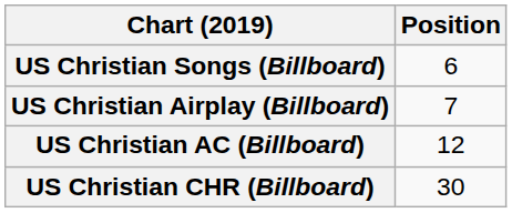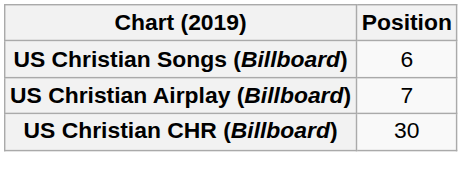 <table class="wikitable sortable plainrowheaders" style="text-align:center">
 <tr>
 <th scope="col">Chart (2019)</th>
 <th scope="col">Position</th>
 </tr>
 <tr>
 <th scope="row">US Christian Songs (<em>Billboard</em>)</th>
 <td>6</td>
 </tr>
 <tr>
 <th scope="row">US Christian Airplay (<em>Billboard</em>)</th>
 <td>7</td>
 </tr>
 <tr>
-<th scope="row">US Christian AC (<em>Billboard</em>) </th>
-<td>12</td>
-</tr>
-<tr>
 <th scope="row">US Christian CHR (<em>Billboard</em>)</th>
 <td>30</td>
 </tr>
 </table>
